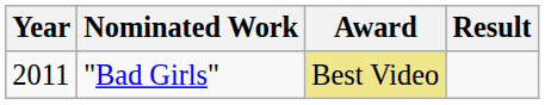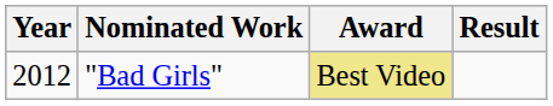 <table class="wikitable">
 <tr>
 <th>Year</th>
 <th>Nominated Work</th>
 <th>Award</th>
 <th>Result</th>
 </tr>
 <tr>
-<td>2011</td>
+<td>2012</td>
 <td>"<a href='#'>Bad Girls</a>"</td>
 <td style="background: khaki;">Best Video</td>
 <td></td>
 </tr>
 </table>
